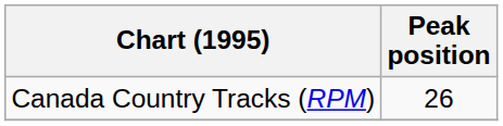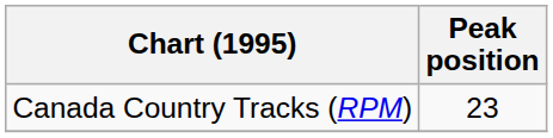 <table class="wikitable sortable">
 <tr>
 <th align="left">Chart (1995)</th>
 <th align="center">Peak<br>position</th>
 </tr>
 <tr>
 <td align="left">Canada Country Tracks (<em><a href='#'>RPM</a></em>)</td>
-<td align="center">26</td>
+<td align="center">23</td>
 </tr>
 <tr>
 </tr>
 </table>
